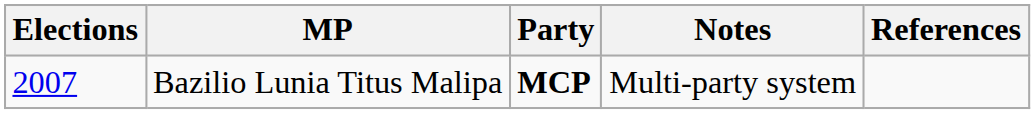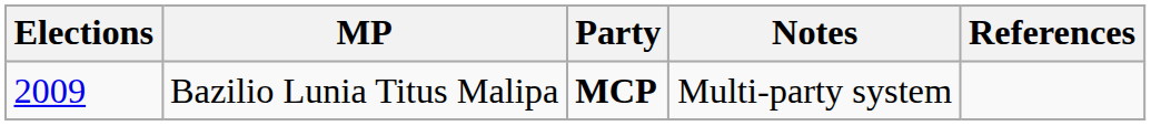 <table class="wikitable">
 <tr>
 <th>Elections</th>
 <th>MP</th>
 <th>Party</th>
 <th>Notes</th>
 <th>References</th>
 </tr>
 <tr>
-<td><a href='#'>2007</a></td>
+<td><a href='#'>2009</a></td>
 <td>Bazilio Lunia Titus Malipa</td>
 <td><strong>MCP</strong></td>
 <td>Multi-party system</td>
 <td></td>
 </tr>
 </table>
